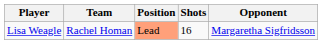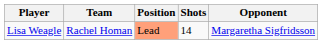 <table class="wikitable sortable">
 <tr>
 <th>Player</th>
 <th>Team</th>
 <th>Position</th>
 <th>Shots</th>
 <th>Opponent</th>
 </tr>
 <tr>
 <td><a href='#'>Lisa Weagle</a></td>
 <td> <a href='#'>Rachel Homan</a></td>
 <td style="background: lightsalmon;">Lead</td>
-<td>16</td>
+<td>14</td>
 <td> <a href='#'>Margaretha Sigfridsson</a></td>
 </tr>
 </table>
